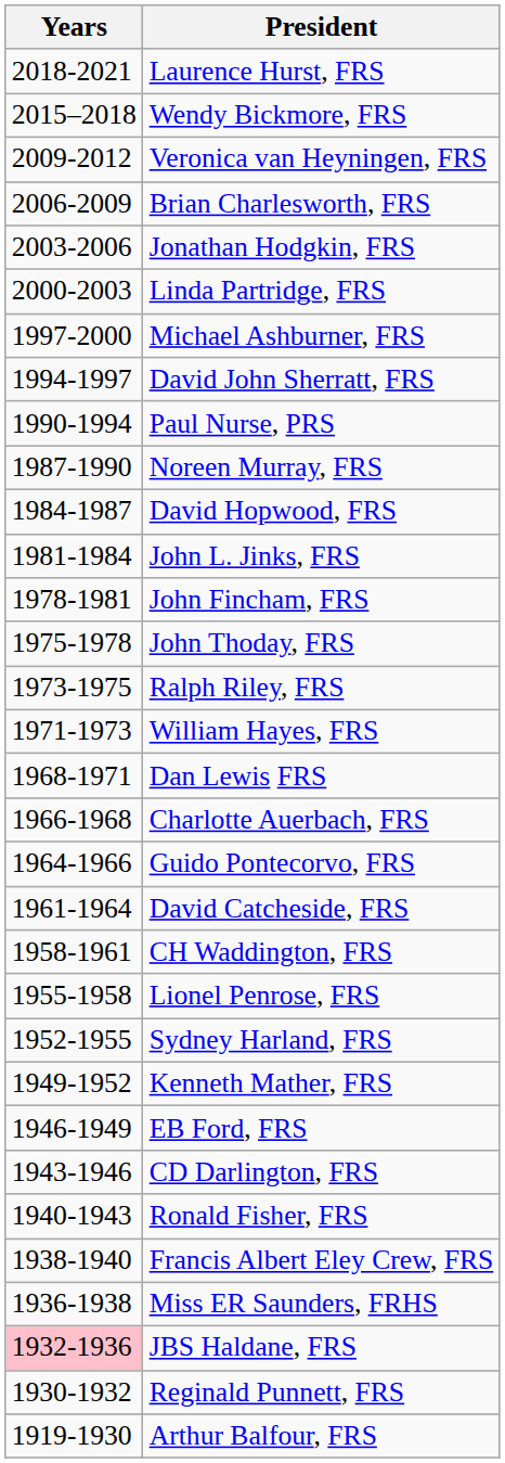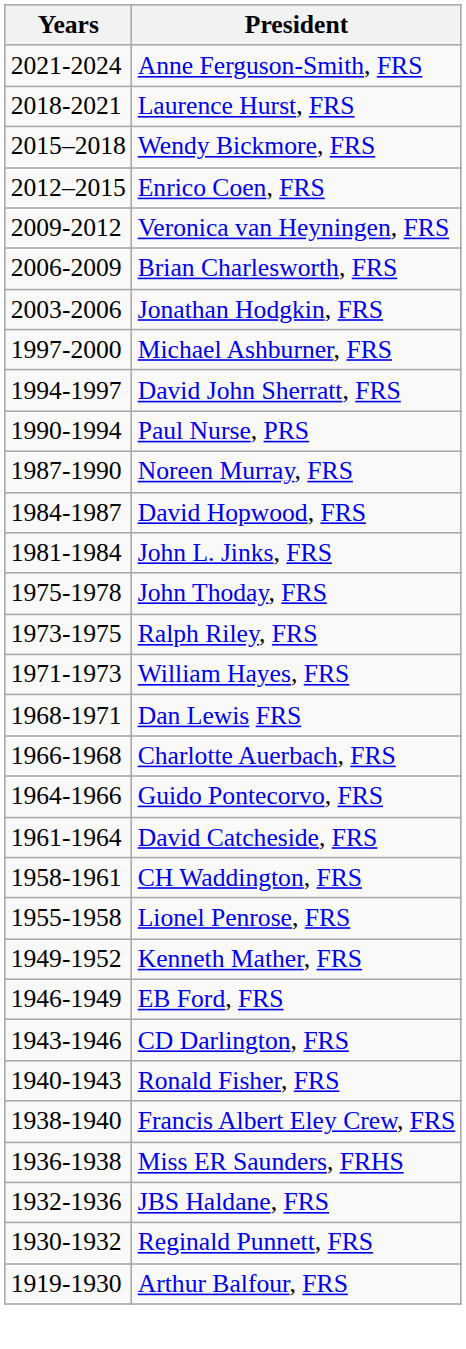 <table class="wikitable sortable">
 <tr>
 <th>Years</th>
 <th>President</th>
+</tr>
+<tr>
+<td>2021-2024</td>
+<td><a href='#'>Anne Ferguson-Smith</a>, <a href='#'>FRS</a></td>
 </tr>
 <tr>
 <td>2018-2021</td>
 <td><a href='#'>Laurence Hurst</a>, <a href='#'>FRS</a></td>
 </tr>
 <tr>
 <td>2015–2018</td>
 <td><a href='#'>Wendy Bickmore</a>, <a href='#'>FRS</a></td>
+</tr>
+<tr>
+<td>2012–2015</td>
+<td><a href='#'>Enrico Coen</a>, <a href='#'>FRS</a></td>
 </tr>
 <tr>
 <td>2009-2012</td>
 <td><a href='#'>Veronica van Heyningen</a>, <a href='#'>FRS</a></td>
 </tr>
 <tr>
 <td>2006-2009</td>
 <td><a href='#'>Brian Charlesworth</a>, <a href='#'>FRS</a></td>
 </tr>
 <tr>
 <td>2003-2006</td>
 <td><a href='#'>Jonathan Hodgkin</a>, <a href='#'>FRS</a></td>
-</tr>
-<tr>
-<td>2000-2003</td>
-<td><a href='#'>Linda Partridge</a>, <a href='#'>FRS</a></td>
 </tr>
 <tr>
 <td>1997-2000</td>
 <td><a href='#'>Michael Ashburner</a>, <a href='#'>FRS</a></td>
 </tr>
 <tr>
 <td>1994-1997</td>
 <td><a href='#'>David John Sherratt</a>, <a href='#'>FRS</a></td>
 </tr>
 <tr>
 <td>1990-1994</td>
 <td><a href='#'>Paul Nurse</a>, <a href='#'>PRS</a></td>
 </tr>
 <tr>
 <td>1987-1990</td>
 <td><a href='#'>Noreen Murray</a>, <a href='#'>FRS</a></td>
 </tr>
 <tr>
 <td>1984-1987</td>
 <td><a href='#'>David Hopwood</a>, <a href='#'>FRS</a></td>
 </tr>
 <tr>
 <td>1981-1984</td>
 <td><a href='#'>John L. Jinks</a>, <a href='#'>FRS</a></td>
-</tr>
-<tr>
-<td>1978-1981</td>
-<td><a href='#'>John Fincham</a>, <a href='#'>FRS</a></td>
 </tr>
 <tr>
 <td>1975-1978</td>
 <td><a href='#'>John Thoday</a>, <a href='#'>FRS</a></td>
 </tr>
 <tr>
 <td>1973-1975</td>
 <td><a href='#'>Ralph Riley</a>, <a href='#'>FRS</a></td>
 </tr>
 <tr>
 <td>1971-1973</td>
 <td><a href='#'>William Hayes</a>, <a href='#'>FRS</a></td>
 </tr>
 <tr>
 <td>1968-1971</td>
 <td><a href='#'>Dan Lewis</a> <a href='#'>FRS</a></td>
 </tr>
 <tr>
 <td>1966-1968</td>
 <td><a href='#'>Charlotte Auerbach</a>, <a href='#'>FRS</a></td>
 </tr>
 <tr>
 <td>1964-1966</td>
 <td><a href='#'>Guido Pontecorvo</a>, <a href='#'>FRS</a></td>
 </tr>
 <tr>
 <td>1961-1964</td>
 <td><a href='#'>David Catcheside</a>, <a href='#'>FRS</a></td>
 </tr>
 <tr>
 <td>1958-1961</td>
 <td><a href='#'>CH Waddington</a>, <a href='#'>FRS</a></td>
 </tr>
 <tr>
 <td>1955-1958</td>
 <td><a href='#'>Lionel Penrose</a>, <a href='#'>FRS</a></td>
 </tr>
 <tr>
-<td>1952-1955</td>
-<td><a href='#'>Sydney Harland</a>, <a href='#'>FRS</a></td>
-</tr>
-<tr>
 <td>1949-1952</td>
 <td><a href='#'>Kenneth Mather</a>, <a href='#'>FRS</a></td>
 </tr>
 <tr>
 <td>1946-1949</td>
 <td><a href='#'>EB Ford</a>, <a href='#'>FRS</a></td>
 </tr>
 <tr>
 <td>1943-1946</td>
 <td><a href='#'>CD Darlington</a>, <a href='#'>FRS</a></td>
 </tr>
 <tr>
 <td>1940-1943</td>
 <td><a href='#'>Ronald Fisher</a>, <a href='#'>FRS</a></td>
 </tr>
 <tr>
 <td>1938-1940</td>
 <td><a href='#'>Francis Albert Eley Crew</a>, <a href='#'>FRS</a></td>
 </tr>
 <tr>
 <td>1936-1938</td>
 <td><a href='#'>Miss ER Saunders</a>, <a href='#'>FRHS</a></td>
 </tr>
 <tr>
-<td style="background: pink;">1932-1936</td>
+<td>1932-1936</td>
 <td><a href='#'>JBS Haldane</a>, <a href='#'>FRS</a></td>
 </tr>
 <tr>
 <td>1930-1932</td>
 <td><a href='#'>Reginald Punnett</a>, <a href='#'>FRS</a></td>
 </tr>
 <tr>
 <td>1919-1930</td>
 <td><a href='#'>Arthur Balfour</a>, <a href='#'>FRS</a></td>
 </tr>
 </table>
